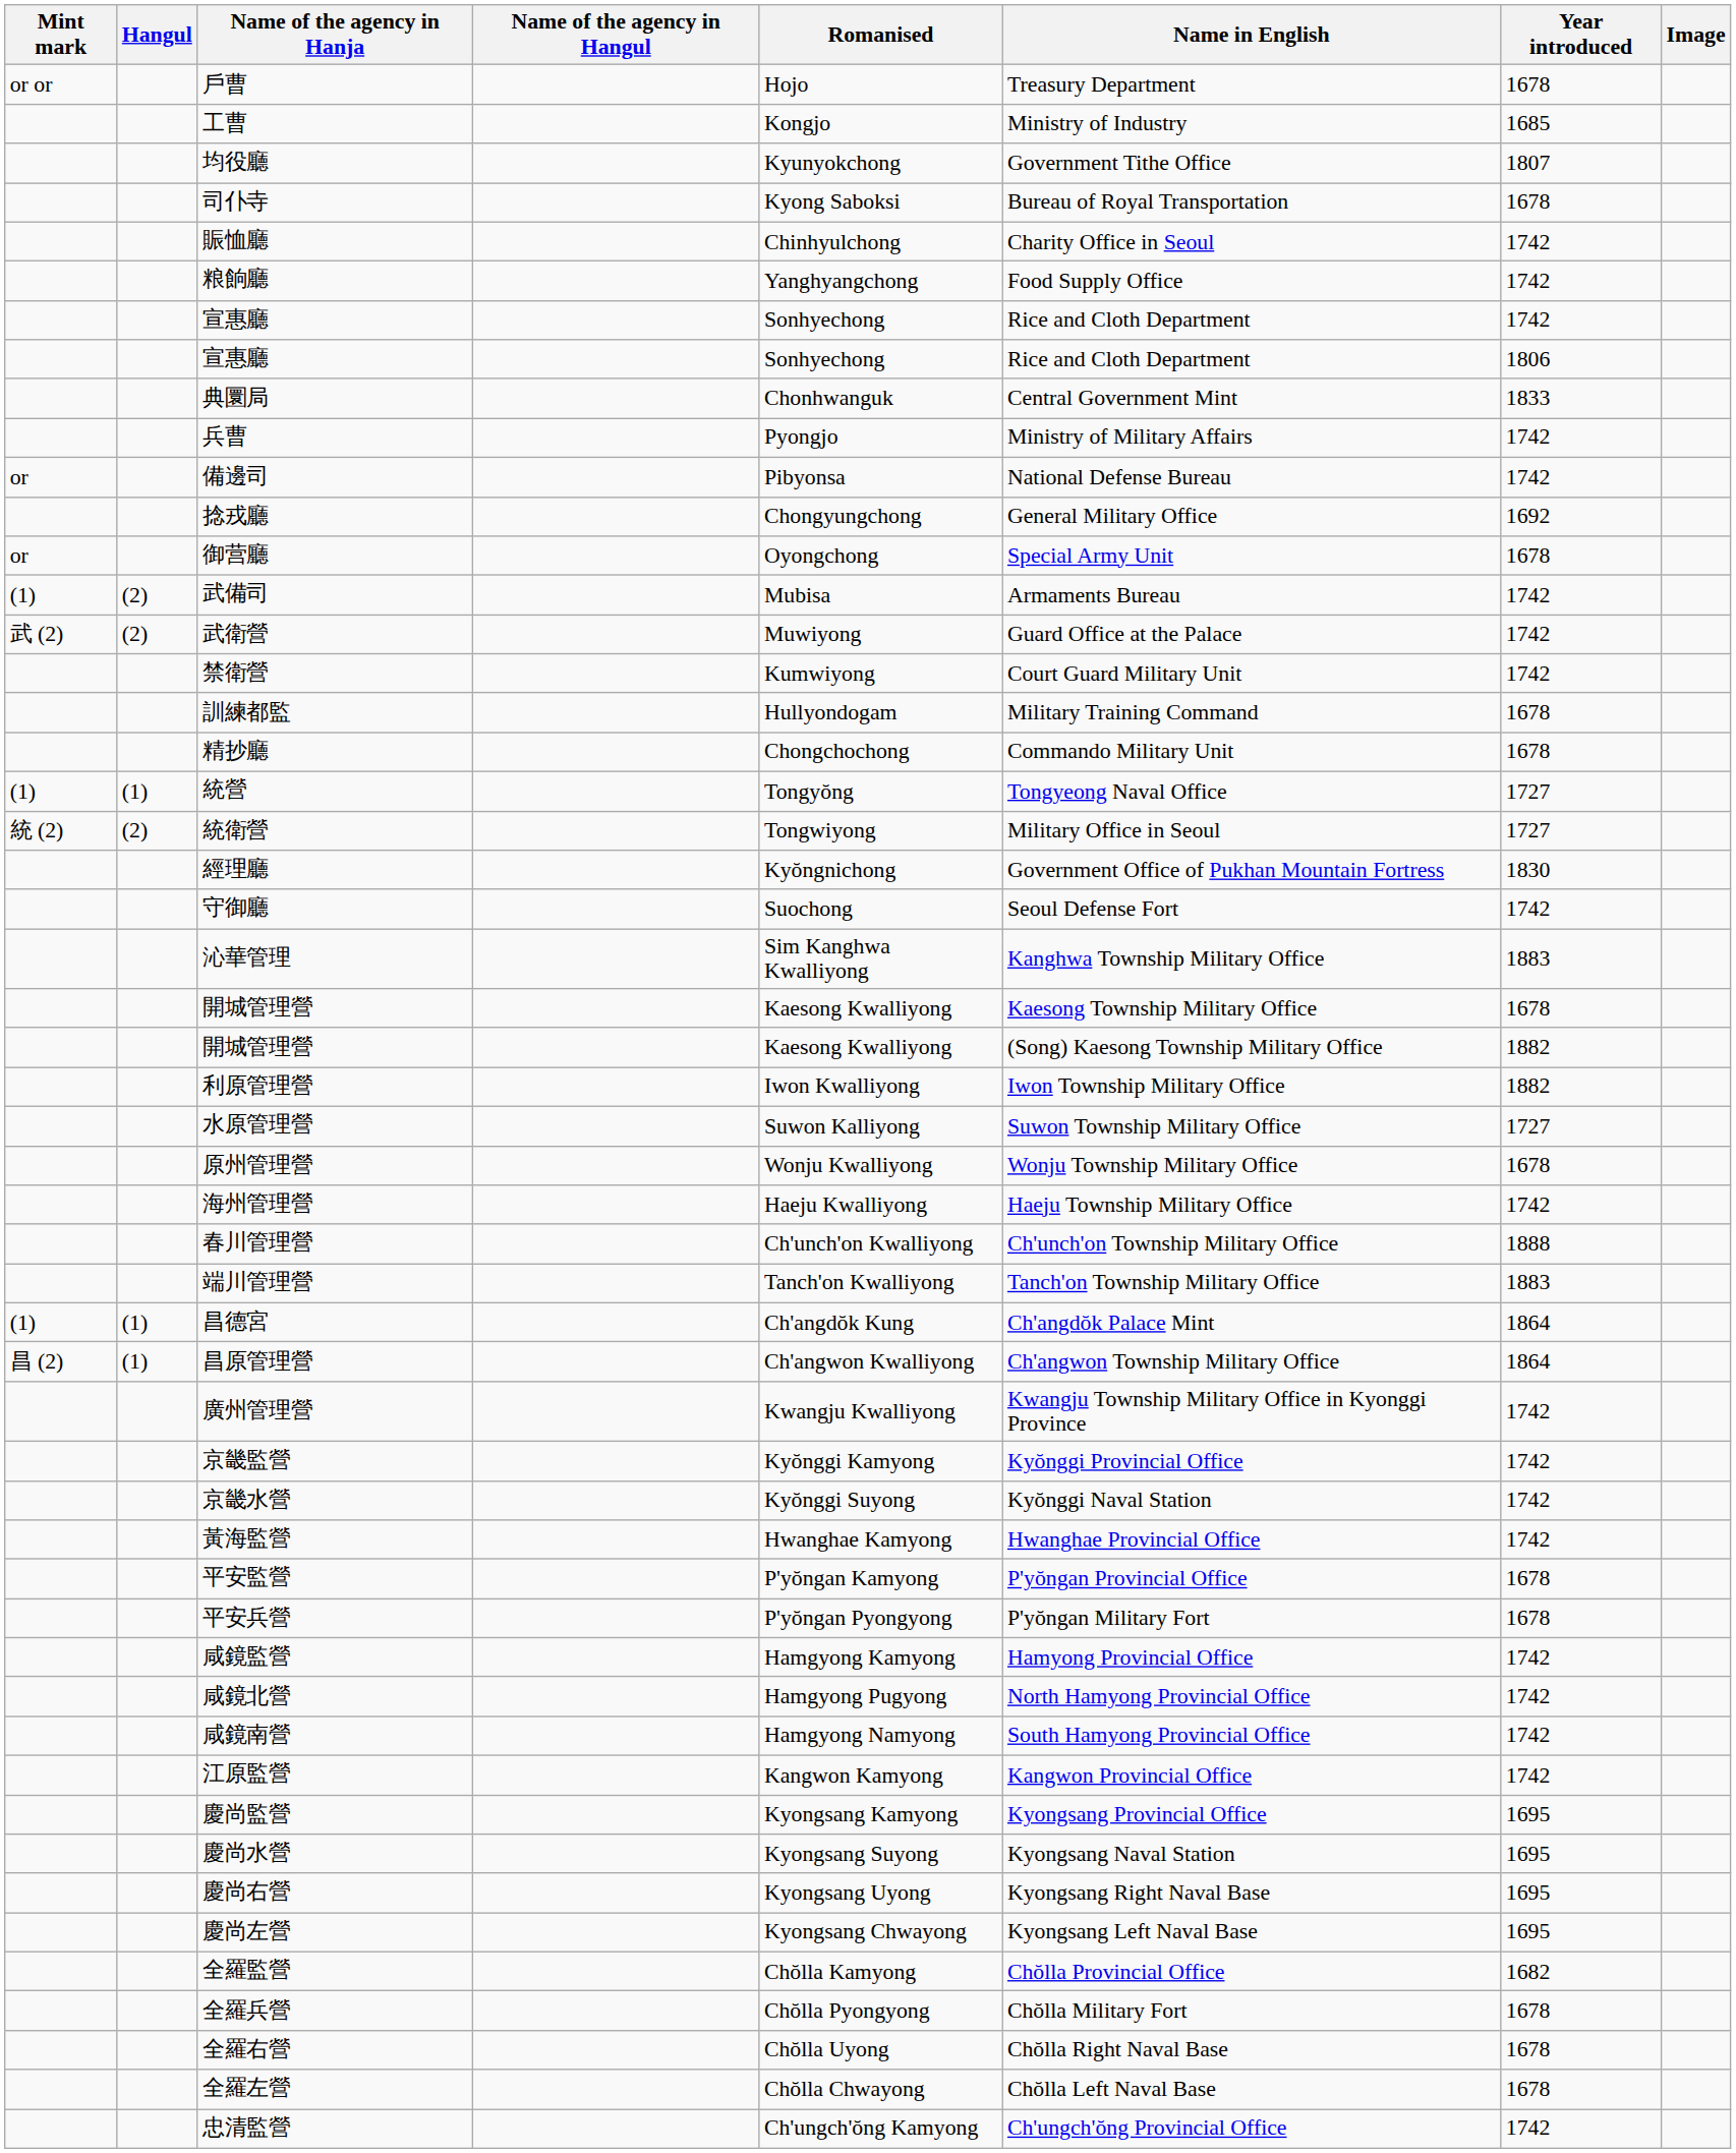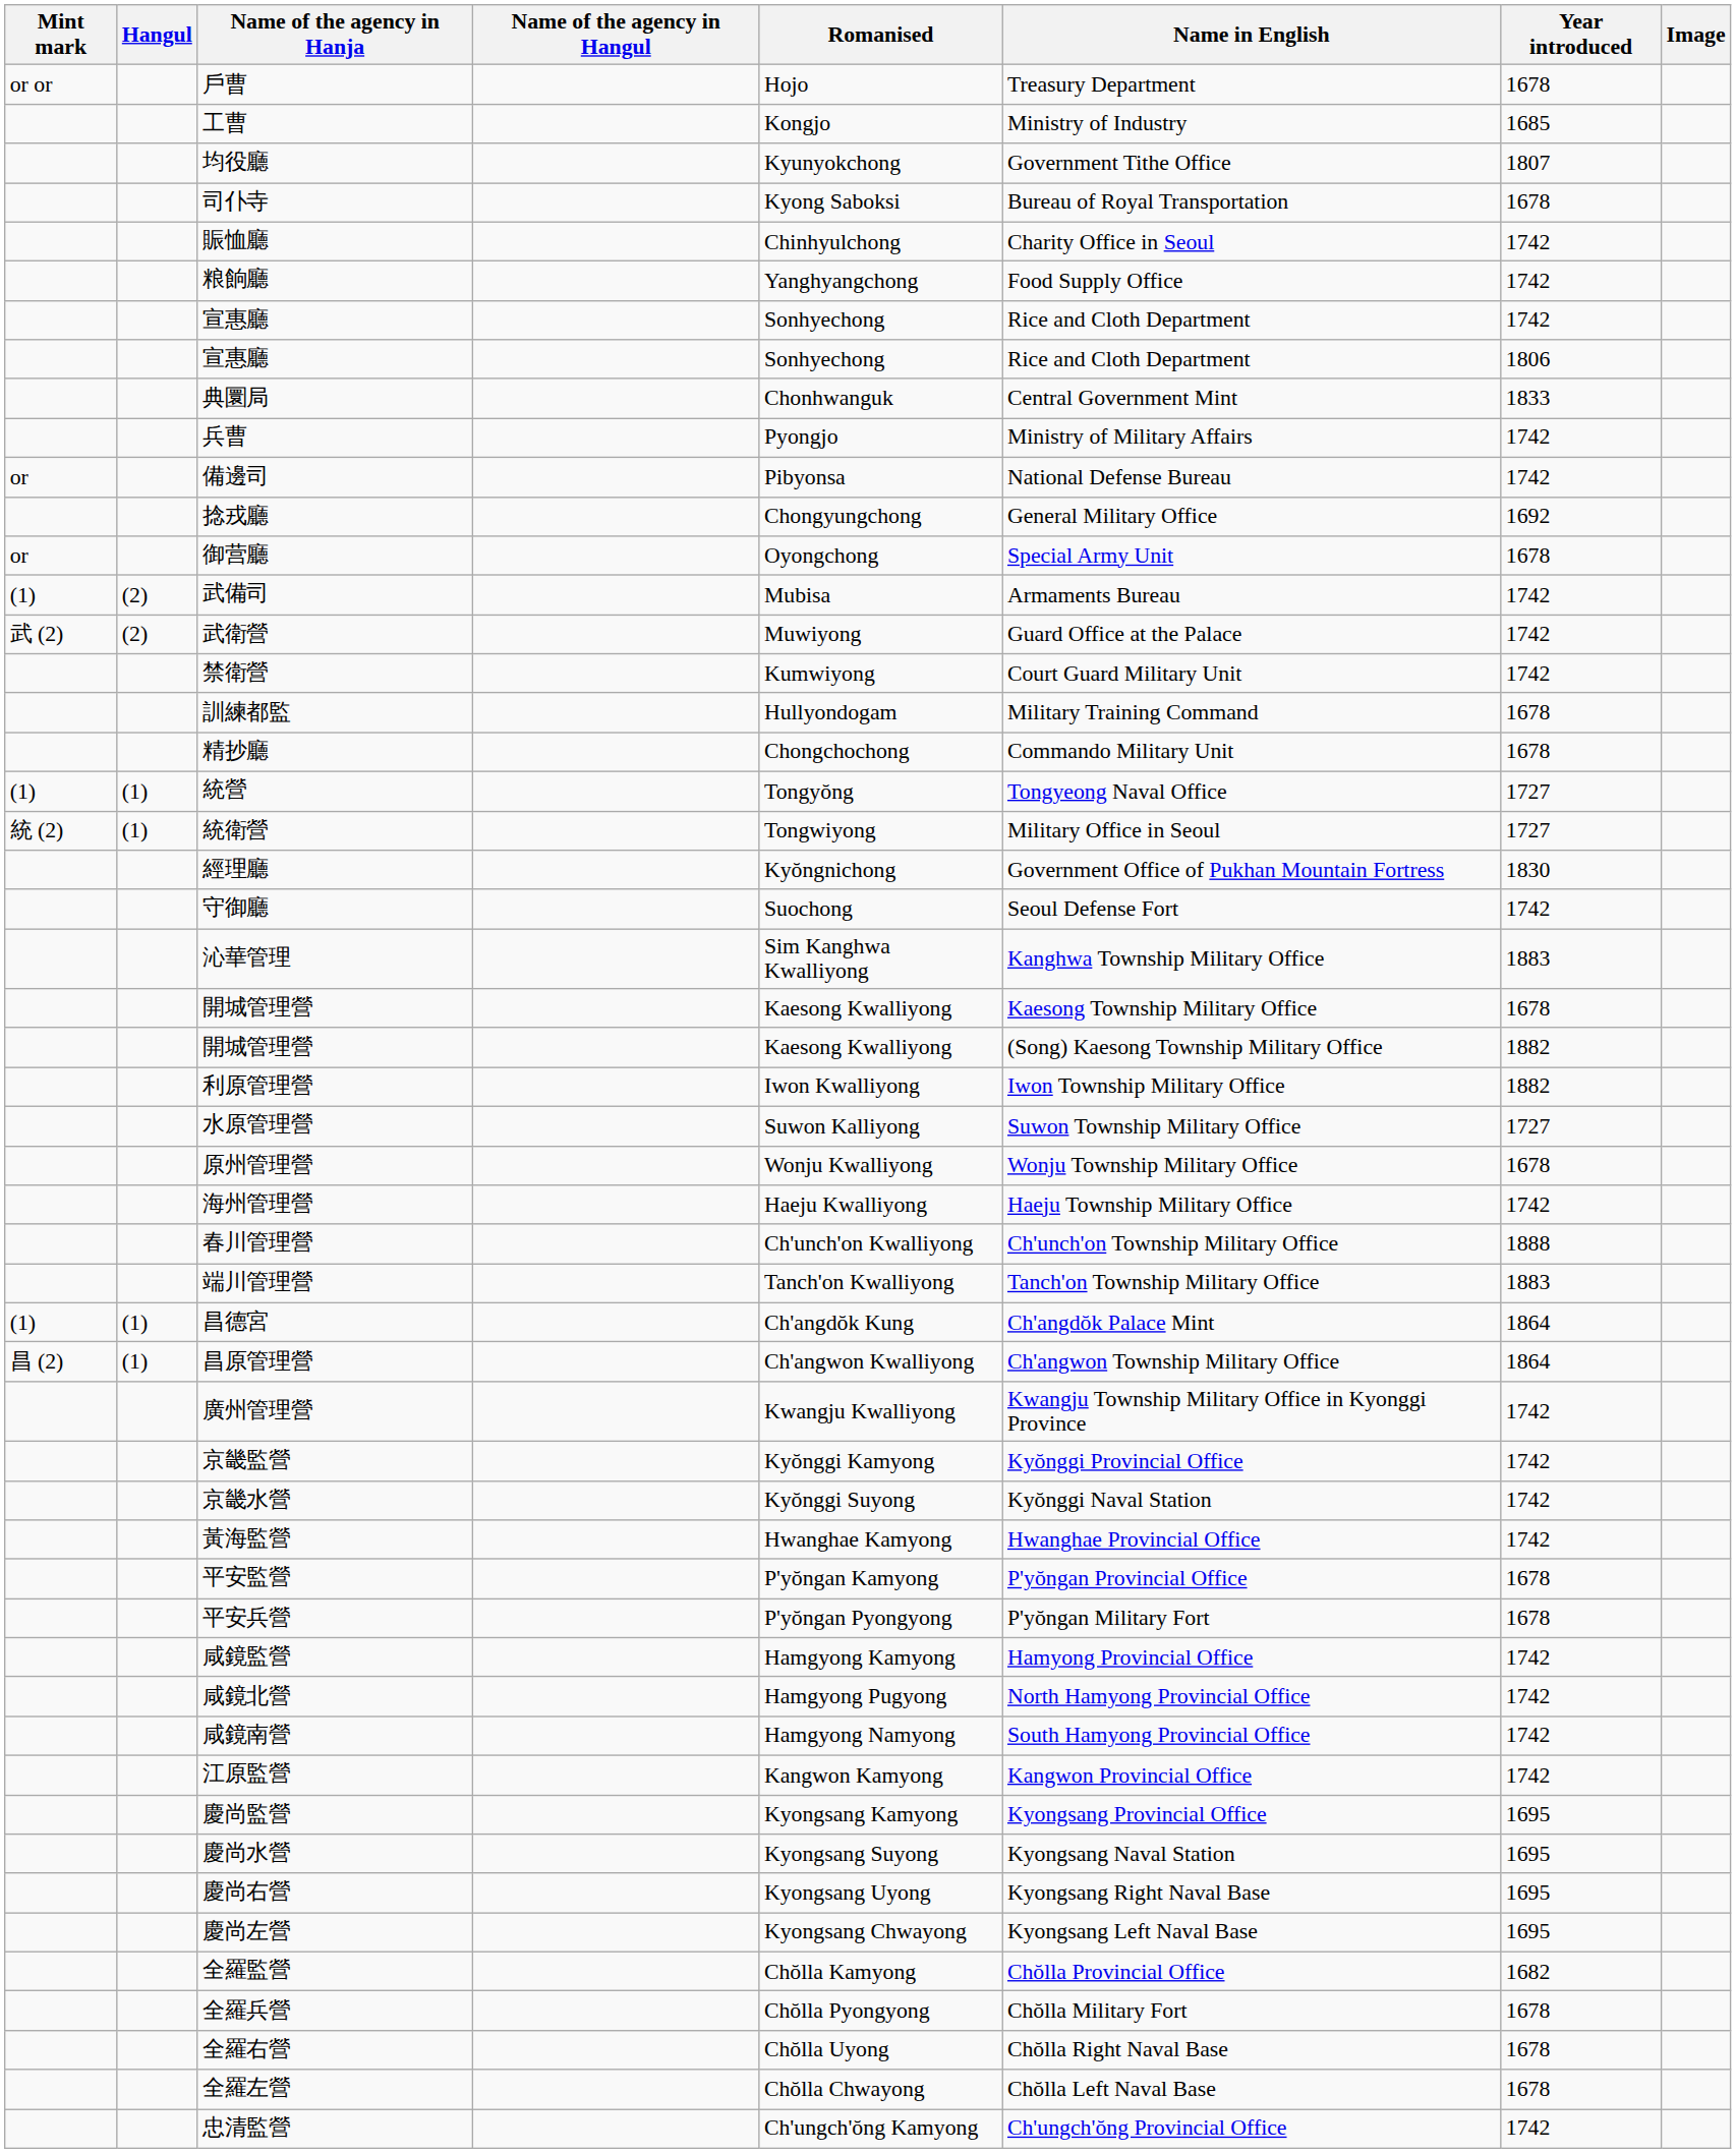 <table class="wikitable">
 <tr>
 <th>Mint mark</th>
 <th><a href='#'>Hangul</a></th>
 <th>Name of the agency in <a href='#'>Hanja</a></th>
 <th>Name of the agency in <a href='#'>Hangul</a></th>
 <th>Romanised</th>
 <th>Name in English</th>
 <th>Year introduced</th>
 <th>Image</th>
 </tr>
 <tr>
 <td> or  or </td>
 <td></td>
 <td>戶曹</td>
 <td></td>
 <td>Hojo</td>
 <td>Treasury Department</td>
 <td>1678</td>
 <td></td>
 </tr>
 <tr>
 <td></td>
 <td></td>
 <td>工曹</td>
 <td></td>
 <td>Kongjo</td>
 <td>Ministry of Industry</td>
 <td>1685</td>
 <td></td>
 </tr>
 <tr>
 <td></td>
 <td></td>
 <td>均役廳</td>
 <td></td>
 <td>Kyunyokchong</td>
 <td>Government Tithe Office</td>
 <td>1807</td>
 <td></td>
 </tr>
 <tr>
 <td></td>
 <td></td>
 <td>司仆寺</td>
 <td></td>
 <td>Kyong Saboksi</td>
 <td>Bureau of Royal Transportation</td>
 <td>1678</td>
 <td></td>
 </tr>
 <tr>
 <td></td>
 <td></td>
 <td>賑恤廳</td>
 <td></td>
 <td>Chinhyulchong</td>
 <td>Charity Office in <a href='#'>Seoul</a></td>
 <td>1742</td>
 <td></td>
 </tr>
 <tr>
 <td></td>
 <td></td>
 <td>粮餉廳</td>
 <td></td>
 <td>Yanghyangchong</td>
 <td>Food Supply Office</td>
 <td>1742</td>
 <td></td>
 </tr>
 <tr>
 <td></td>
 <td></td>
 <td>宣惠廳</td>
 <td></td>
 <td>Sonhyechong</td>
 <td>Rice and Cloth Department</td>
 <td>1742</td>
 <td></td>
 </tr>
 <tr>
 <td></td>
 <td></td>
 <td>宣惠廳</td>
 <td></td>
 <td>Sonhyechong</td>
 <td>Rice and Cloth Department</td>
 <td>1806</td>
 <td></td>
 </tr>
 <tr>
 <td></td>
 <td></td>
 <td>典圜局</td>
 <td></td>
 <td>Chonhwanguk</td>
 <td>Central Government Mint</td>
 <td>1833</td>
 <td></td>
 </tr>
 <tr>
 <td></td>
 <td></td>
 <td>兵曹</td>
 <td></td>
 <td>Pyongjo</td>
 <td>Ministry of Military Affairs</td>
 <td>1742</td>
 <td></td>
 </tr>
 <tr>
 <td> or </td>
 <td></td>
 <td>備邊司</td>
 <td></td>
 <td>Pibyonsa</td>
 <td>National Defense Bureau</td>
 <td>1742</td>
 <td></td>
 </tr>
 <tr>
 <td></td>
 <td></td>
 <td>捻戎廳</td>
 <td></td>
 <td>Chongyungchong</td>
 <td>General Military Office</td>
 <td>1692</td>
 <td></td>
 </tr>
 <tr>
 <td> or </td>
 <td></td>
 <td>御营廳</td>
 <td></td>
 <td>Oyongchong</td>
 <td><a href='#'>Special Army Unit</a></td>
 <td>1678</td>
 <td></td>
 </tr>
 <tr>
 <td> (1)</td>
 <td> (2)</td>
 <td>武備司</td>
 <td></td>
 <td>Mubisa</td>
 <td>Armaments Bureau</td>
 <td>1742</td>
 <td></td>
 </tr>
 <tr>
 <td>武 (2)</td>
 <td> (2)</td>
 <td>武衛營</td>
 <td></td>
 <td>Muwiyong</td>
 <td>Guard Office at the Palace</td>
 <td>1742</td>
 <td></td>
 </tr>
 <tr>
 <td></td>
 <td></td>
 <td>禁衛營</td>
 <td></td>
 <td>Kumwiyong</td>
 <td>Court Guard Military Unit</td>
 <td>1742</td>
 <td></td>
 </tr>
 <tr>
 <td></td>
 <td></td>
 <td>訓練都監</td>
 <td></td>
 <td>Hullyondogam</td>
 <td>Military Training Command</td>
 <td>1678</td>
 <td></td>
 </tr>
 <tr>
 <td></td>
 <td></td>
 <td>精抄廳</td>
 <td></td>
 <td>Chongchochong</td>
 <td>Commando Military Unit</td>
 <td>1678</td>
 <td></td>
 </tr>
 <tr>
 <td> (1)</td>
 <td> (1)</td>
 <td>統營</td>
 <td></td>
 <td>Tongyŏng</td>
 <td><a href='#'>Tongyeong</a> Naval Office</td>
 <td>1727</td>
 <td></td>
 </tr>
 <tr>
 <td>統 (2)</td>
-<td> (2)</td>
+<td> (1)</td>
 <td>統衛營</td>
 <td></td>
 <td>Tongwiyong</td>
 <td>Military Office in Seoul</td>
 <td>1727</td>
 <td></td>
 </tr>
 <tr>
 <td></td>
 <td></td>
 <td>經理廳</td>
 <td></td>
 <td>Kyŏngnichong</td>
 <td>Government Office of <a href='#'>Pukhan Mountain Fortress</a></td>
 <td>1830</td>
 <td></td>
 </tr>
 <tr>
 <td></td>
 <td></td>
 <td>守御廳</td>
 <td></td>
 <td>Suochong</td>
 <td>Seoul Defense Fort</td>
 <td>1742</td>
 <td></td>
 </tr>
 <tr>
 <td></td>
 <td></td>
 <td>沁華管理</td>
 <td></td>
 <td>Sim Kanghwa Kwalliyong</td>
 <td><a href='#'>Kanghwa</a> Township Military Office</td>
 <td>1883</td>
 <td></td>
 </tr>
 <tr>
 <td></td>
 <td></td>
 <td>開城管理營</td>
 <td></td>
 <td>Kaesong Kwalliyong</td>
 <td><a href='#'>Kaesong</a> Township Military Office</td>
 <td>1678</td>
 <td></td>
 </tr>
 <tr>
 <td></td>
 <td></td>
 <td>開城管理營</td>
 <td></td>
 <td>Kaesong Kwalliyong</td>
 <td>(Song) Kaesong Township Military Office</td>
 <td>1882</td>
 <td></td>
 </tr>
 <tr>
 <td></td>
 <td></td>
 <td>利原管理營</td>
 <td></td>
 <td>Iwon Kwalliyong</td>
 <td><a href='#'>Iwon</a> Township Military Office</td>
 <td>1882</td>
 <td></td>
 </tr>
 <tr>
 <td></td>
 <td></td>
 <td>水原管理營</td>
 <td></td>
 <td>Suwon Kalliyong</td>
 <td><a href='#'>Suwon</a> Township Military Office</td>
 <td>1727</td>
 <td></td>
 </tr>
 <tr>
 <td></td>
 <td></td>
 <td>原州管理營</td>
 <td></td>
 <td>Wonju Kwalliyong</td>
 <td><a href='#'>Wonju</a> Township Military Office</td>
 <td>1678</td>
 <td></td>
 </tr>
 <tr>
 <td></td>
 <td></td>
 <td>海州管理營</td>
 <td></td>
 <td>Haeju Kwalliyong</td>
 <td><a href='#'>Haeju</a> Township Military Office</td>
 <td>1742</td>
 <td></td>
 </tr>
 <tr>
 <td></td>
 <td></td>
 <td>春川管理營</td>
 <td></td>
 <td>Ch'unch'on Kwalliyong</td>
 <td><a href='#'>Ch'unch'on</a> Township Military Office</td>
 <td>1888</td>
 <td></td>
 </tr>
 <tr>
 <td></td>
 <td></td>
 <td>端川管理營</td>
 <td></td>
 <td>Tanch'on Kwalliyong</td>
 <td><a href='#'>Tanch'on</a> Township Military Office</td>
 <td>1883</td>
 <td></td>
 </tr>
 <tr>
 <td> (1)</td>
 <td> (1)</td>
 <td>昌德宮</td>
 <td></td>
 <td>Ch'angdŏk Kung</td>
 <td><a href='#'>Ch'angdŏk Palace</a> Mint</td>
 <td>1864</td>
 <td></td>
 </tr>
 <tr>
 <td>昌 (2)</td>
 <td> (1)</td>
 <td>昌原管理營</td>
 <td></td>
 <td>Ch'angwon Kwalliyong</td>
 <td><a href='#'>Ch'angwon</a> Township Military Office</td>
 <td>1864</td>
 <td></td>
 </tr>
 <tr>
 <td></td>
 <td></td>
 <td>廣州管理營</td>
 <td></td>
 <td>Kwangju Kwalliyong</td>
 <td><a href='#'>Kwangju</a> Township Military Office in Kyonggi Province</td>
 <td>1742</td>
 <td></td>
 </tr>
 <tr>
 <td></td>
 <td></td>
 <td>京畿監營</td>
 <td></td>
 <td>Kyŏnggi Kamyong</td>
 <td><a href='#'>Kyŏnggi Provincial Office</a></td>
 <td>1742</td>
 <td></td>
 </tr>
 <tr>
 <td> </td>
 <td></td>
 <td>京畿水營</td>
 <td></td>
 <td>Kyŏnggi Suyong</td>
 <td>Kyŏnggi Naval Station</td>
 <td>1742</td>
 <td></td>
 </tr>
 <tr>
 <td></td>
 <td></td>
 <td>黃海監營</td>
 <td></td>
 <td>Hwanghae Kamyong</td>
 <td><a href='#'>Hwanghae Provincial Office</a></td>
 <td>1742</td>
 <td></td>
 </tr>
 <tr>
 <td></td>
 <td></td>
 <td>平安監營</td>
 <td></td>
 <td>P'yŏngan Kamyong</td>
 <td><a href='#'>P'yŏngan Provincial Office</a></td>
 <td>1678</td>
 <td></td>
 </tr>
 <tr>
 <td> </td>
 <td></td>
 <td>平安兵營</td>
 <td></td>
 <td>P'yŏngan Pyongyong</td>
 <td>P'yŏngan Military Fort</td>
 <td>1678</td>
 <td></td>
 </tr>
 <tr>
 <td></td>
 <td></td>
 <td>咸鏡監營</td>
 <td></td>
 <td>Hamgyong Kamyong</td>
 <td><a href='#'>Hamyong Provincial Office</a></td>
 <td>1742</td>
 <td></td>
 </tr>
 <tr>
 <td> </td>
 <td></td>
 <td>咸鏡北營</td>
 <td></td>
 <td>Hamgyong Pugyong</td>
 <td><a href='#'>North Hamyong Provincial Office</a></td>
 <td>1742</td>
 <td></td>
 </tr>
 <tr>
 <td> </td>
 <td></td>
 <td>咸鏡南營</td>
 <td></td>
 <td>Hamgyong Namyong</td>
 <td><a href='#'>South Hamyong Provincial Office</a></td>
 <td>1742</td>
 <td></td>
 </tr>
 <tr>
 <td></td>
 <td></td>
 <td>江原監營</td>
 <td></td>
 <td>Kangwon Kamyong</td>
 <td><a href='#'>Kangwon Provincial Office</a></td>
 <td>1742</td>
 <td></td>
 </tr>
 <tr>
 <td></td>
 <td></td>
 <td>慶尚監營</td>
 <td></td>
 <td>Kyongsang Kamyong</td>
 <td><a href='#'>Kyongsang Provincial Office</a></td>
 <td>1695</td>
 <td></td>
 </tr>
 <tr>
 <td> </td>
 <td></td>
 <td>慶尚水營</td>
 <td></td>
 <td>Kyongsang Suyong</td>
 <td>Kyongsang Naval Station</td>
 <td>1695</td>
 <td></td>
 </tr>
 <tr>
 <td> </td>
 <td></td>
 <td>慶尚右營</td>
 <td></td>
 <td>Kyongsang Uyong</td>
 <td>Kyongsang Right Naval Base</td>
 <td>1695</td>
 <td></td>
 </tr>
 <tr>
 <td> </td>
 <td></td>
 <td>慶尚左營</td>
 <td></td>
 <td>Kyongsang Chwayong</td>
 <td>Kyongsang Left Naval Base</td>
 <td>1695</td>
 <td></td>
 </tr>
 <tr>
 <td></td>
 <td></td>
 <td>全羅監營</td>
 <td></td>
 <td>Chŏlla Kamyong</td>
 <td><a href='#'>Chŏlla Provincial Office</a></td>
 <td>1682</td>
 <td></td>
 </tr>
 <tr>
 <td> </td>
 <td></td>
 <td>全羅兵營</td>
 <td></td>
 <td>Chŏlla Pyongyong</td>
 <td>Chŏlla Military Fort</td>
 <td>1678</td>
 <td></td>
 </tr>
 <tr>
 <td> </td>
 <td></td>
 <td>全羅右營</td>
 <td></td>
 <td>Chŏlla Uyong</td>
 <td>Chŏlla Right Naval Base</td>
 <td>1678</td>
 <td></td>
 </tr>
 <tr>
 <td> </td>
 <td></td>
 <td>全羅左營</td>
 <td></td>
 <td>Chŏlla Chwayong</td>
 <td>Chŏlla Left Naval Base</td>
 <td>1678</td>
 <td></td>
 </tr>
 <tr>
 <td></td>
 <td></td>
 <td>忠清監營</td>
 <td></td>
 <td>Ch'ungch'ŏng Kamyong</td>
 <td><a href='#'>Ch'ungch'ŏng Provincial Office</a></td>
 <td>1742</td>
 <td></td>
 </tr>
 </table>
